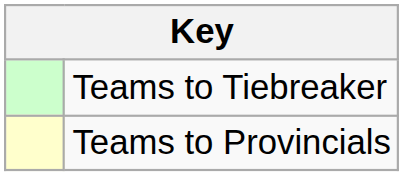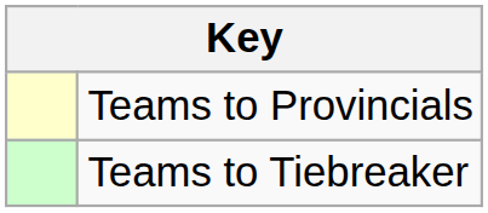 <table class="wikitable" style="text-align: center;">
 <tr>
 <th colspan=2>Key</th>
 </tr>
 <tr>
+<td style="background:#ffffcc; width:20px;"></td>
+<td align=left>Teams to Provincials</td>
+</tr>
+<tr>
 <td style="background:#ccffcc; width:20px;"></td>
 <td align=left>Teams to Tiebreaker</td>
 </tr>
-<tr>
-<td style="background:#ffffcc; width:20px;"></td>
-<td align=left>Teams to Provincials</td>
-</tr>
 </table>
